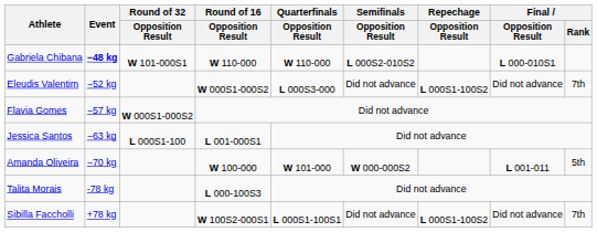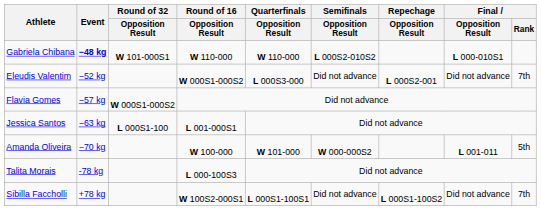 <table class="wikitable" style="font-size:90%">
 <tr>
 <th rowspan=2>Athlete</th>
 <th rowspan=2>Event</th>
 <th>Round of 32</th>
 <th>Round of 16</th>
 <th>Quarterfinals</th>
 <th>Semifinals</th>
 <th>Repechage</th>
 <th colspan=2>Final / </th>
 </tr>
 <tr style="font-size:95%">
 <th>Opposition<br>Result</th>
 <th>Opposition<br>Result</th>
 <th>Opposition<br>Result</th>
 <th>Opposition<br>Result</th>
 <th>Opposition<br>Result</th>
 <th>Opposition<br>Result</th>
 <th>Rank</th>
 </tr>
 <tr align=center>
 <td align=left><a href='#'>Gabriela Chibana</a></td>
 <td align=left><strong><a href='#'>−48 kg</a></strong></td>
 <td><br> <strong>W</strong> 101-000S1</td>
 <td><br> <strong>W</strong> 110-000</td>
 <td><br> <strong>W</strong> 110-000</td>
 <td><br> <strong>L</strong> 000S2-010S2</td>
 <td></td>
 <td><br> <strong>L</strong> 000-010S1</td>
 <td></td>
 </tr>
 <tr align=center>
 <td align=left><a href='#'>Eleudis Valentim</a></td>
 <td align=left><a href='#'>−52 kg</a></td>
 <td></td>
 <td><br> <strong>W</strong> 000S1-000S2</td>
 <td><br> <strong>L</strong> 000S3-000</td>
 <td>Did not advance</td>
-<td><br> <strong>L</strong> 000S1-100S2</td>
+<td><br> <strong>L</strong> 000S2-001</td>
 <td>Did not advance</td>
 <td>7th</td>
 </tr>
 <tr align=center>
 <td align=left><a href='#'>Flavia Gomes</a></td>
 <td align=left><a href='#'>−57 kg</a></td>
 <td><br> <strong>W</strong> 000S1-000S2</td>
 <td colspan=6>Did not advance</td>
 </tr>
 <tr align=center>
 <td align=left><a href='#'>Jessica Santos</a></td>
 <td align=left><a href='#'>−63 kg</a></td>
 <td><br> <strong>L</strong> 000S1-100</td>
 <td><br> <strong>L</strong> 001-000S1</td>
 <td colspan=5>Did not advance</td>
 </tr>
 <tr align=center>
 <td align=left><a href='#'>Amanda Oliveira</a></td>
 <td align=left><a href='#'>−70 kg</a></td>
 <td></td>
 <td><br> <strong>W</strong> 100-000</td>
 <td><br> <strong>W</strong> 101-000</td>
 <td><br> <strong>W</strong> 000-000S2</td>
 <td></td>
 <td><br> <strong>L</strong> 001-011</td>
 <td>5th</td>
 </tr>
 <tr align=center>
 <td align=left><a href='#'>Talita Morais</a></td>
 <td align=left><a href='#'>-78 kg</a></td>
 <td></td>
 <td><br> <strong>L</strong> 000-100S3</td>
 <td colspan=5>Did not advance</td>
 </tr>
 <tr align=center>
 <td align=left><a href='#'>Sibilla Faccholli</a></td>
 <td align=left><a href='#'>+78 kg</a></td>
 <td></td>
 <td><br> <strong>W</strong> 100S2-000S1</td>
 <td><br> <strong>L</strong> 000S1-100S1</td>
 <td>Did not advance</td>
 <td><br> <strong>L</strong> 000S1-100S2</td>
 <td>Did not advance</td>
 <td>7th</td>
 </tr>
 </table>
